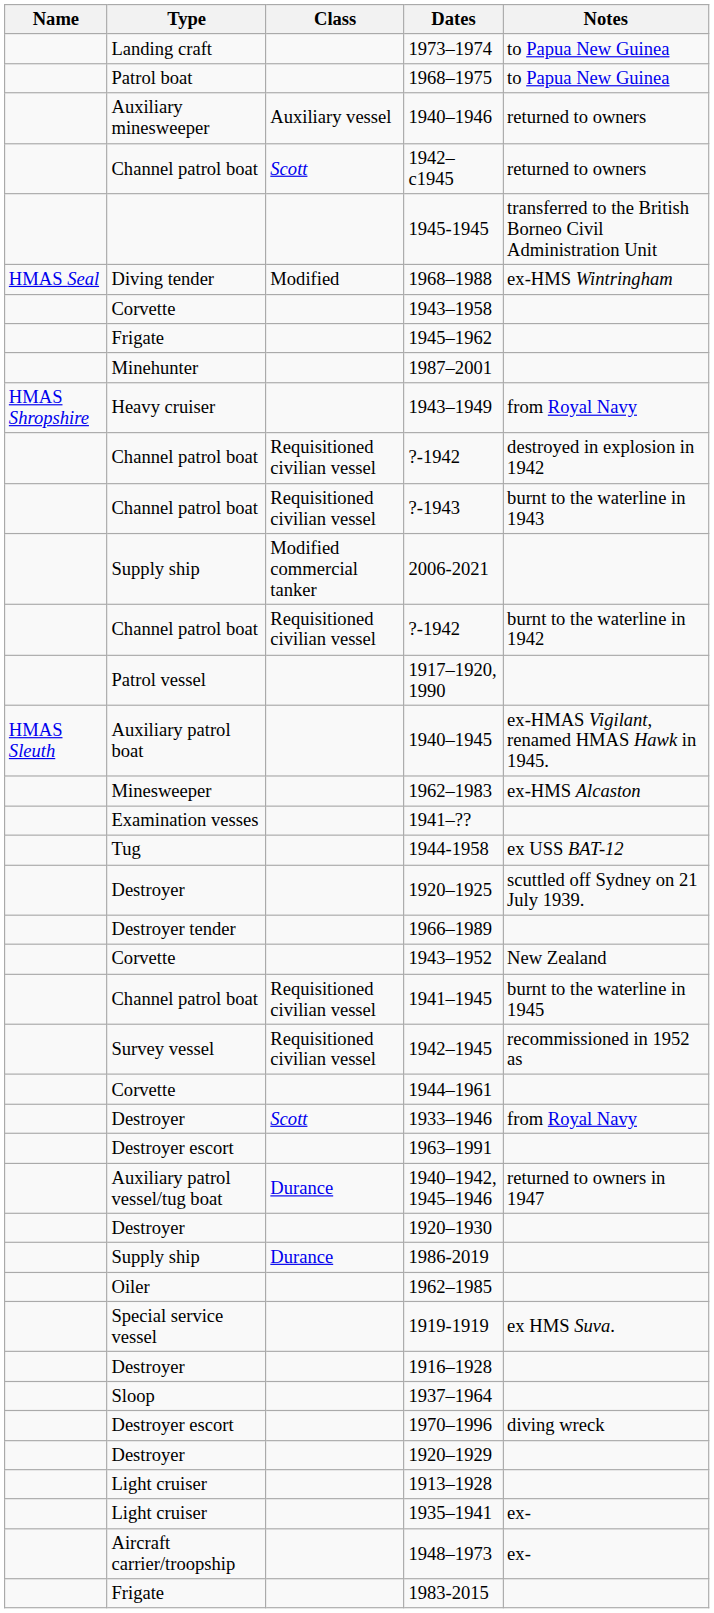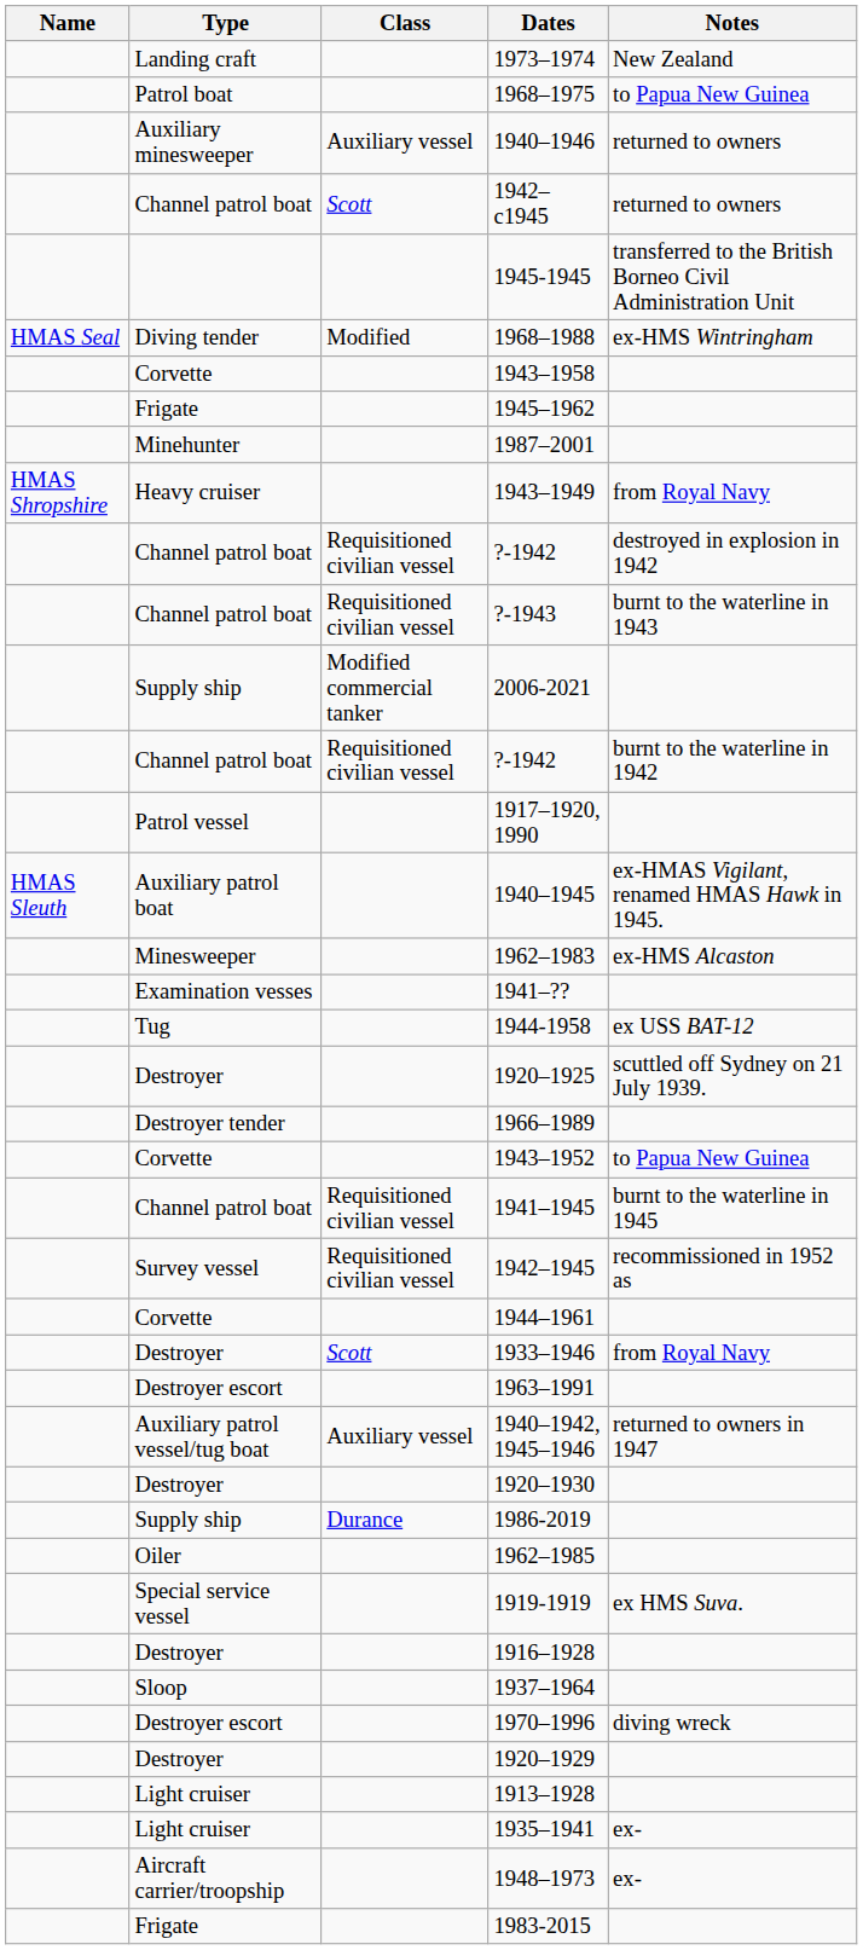 <table class="wikitable sortable" border="1">
 <tr>
 <th>Name</th>
 <th>Type</th>
 <th>Class</th>
 <th>Dates</th>
 <th>Notes</th>
 </tr>
 <tr>
 <td></td>
 <td>Landing craft</td>
 <td></td>
 <td>1973–1974</td>
-<td>to <a href='#'>Papua New Guinea</a></td>
+<td>New Zealand</td>
 </tr>
 <tr>
 <td></td>
 <td>Patrol boat</td>
 <td></td>
 <td>1968–1975</td>
 <td>to <a href='#'>Papua New Guinea</a></td>
 </tr>
 <tr>
 <td></td>
 <td>Auxiliary minesweeper</td>
 <td>Auxiliary vessel</td>
 <td>1940–1946</td>
 <td>returned to owners</td>
 </tr>
 <tr>
 <td></td>
 <td>Channel patrol boat</td>
 <td><a href='#'><em>Scott</em></a></td>
 <td>1942–c1945</td>
 <td>returned to owners</td>
 </tr>
 <tr>
 <td></td>
 <td> </td>
 <td></td>
 <td>1945-1945</td>
 <td>transferred to the British Borneo Civil Administration Unit</td>
 </tr>
 <tr>
 <td><a href='#'>HMAS <em>Seal</em></a></td>
 <td>Diving tender</td>
 <td>Modified </td>
 <td>1968–1988</td>
 <td>ex-HMS <em>Wintringham</em></td>
 </tr>
 <tr>
 <td></td>
 <td>Corvette</td>
 <td></td>
 <td>1943–1958</td>
 <td> </td>
 </tr>
 <tr>
 <td></td>
 <td>Frigate</td>
 <td></td>
 <td>1945–1962</td>
 <td> </td>
 </tr>
 <tr>
 <td></td>
 <td>Minehunter</td>
 <td></td>
 <td>1987–2001</td>
 <td> </td>
 </tr>
 <tr>
 <td><a href='#'>HMAS <em>Shropshire</em></a></td>
 <td>Heavy cruiser</td>
 <td></td>
 <td>1943–1949</td>
 <td>from <a href='#'>Royal Navy</a></td>
 </tr>
 <tr>
 <td></td>
 <td>Channel patrol boat</td>
 <td>Requisitioned civilian vessel</td>
 <td>?-1942</td>
 <td>destroyed in explosion in 1942</td>
 </tr>
 <tr>
 <td></td>
 <td>Channel patrol boat</td>
 <td>Requisitioned civilian vessel</td>
 <td>?-1943</td>
 <td>burnt to the waterline in 1943</td>
 </tr>
 <tr>
 <td></td>
 <td>Supply ship</td>
 <td>Modified commercial tanker</td>
 <td>2006-2021</td>
 <td> </td>
 </tr>
 <tr>
 <td></td>
 <td>Channel patrol boat</td>
 <td>Requisitioned civilian vessel</td>
 <td>?-1942</td>
 <td>burnt to the waterline in 1942</td>
 </tr>
 <tr>
 <td></td>
 <td>Patrol vessel</td>
 <td> </td>
 <td>1917–1920, 1990</td>
 <td> </td>
 </tr>
 <tr>
 <td><a href='#'>HMAS <em>Sleuth</em></a></td>
 <td>Auxiliary patrol boat</td>
 <td> </td>
 <td>1940–1945</td>
 <td>ex-HMAS <em>Vigilant</em>, renamed HMAS <em>Hawk</em> in 1945.</td>
 </tr>
 <tr>
 <td></td>
 <td>Minesweeper</td>
 <td></td>
 <td>1962–1983</td>
 <td>ex-HMS <em>Alcaston</em></td>
 </tr>
 <tr>
 <td></td>
 <td>Examination vesses</td>
 <td></td>
 <td>1941–??</td>
 <td></td>
 </tr>
 <tr>
 <td></td>
 <td>Tug</td>
 <td> </td>
 <td>1944-1958</td>
 <td>ex USS <em>BAT-12</em></td>
 </tr>
 <tr>
 <td></td>
 <td>Destroyer</td>
 <td></td>
 <td>1920–1925</td>
 <td>scuttled off Sydney on 21 July 1939.</td>
 </tr>
 <tr>
 <td></td>
 <td>Destroyer tender</td>
 <td> </td>
 <td>1966–1989</td>
 <td> </td>
 </tr>
 <tr>
 <td></td>
 <td>Corvette</td>
 <td></td>
 <td>1943–1952</td>
-<td>New Zealand</td>
+<td>to <a href='#'>Papua New Guinea</a></td>
 </tr>
 <tr>
 <td></td>
 <td>Channel patrol boat</td>
 <td>Requisitioned civilian vessel</td>
 <td>1941–1945</td>
 <td>burnt to the waterline in 1945</td>
 </tr>
 <tr>
 <td></td>
 <td>Survey vessel</td>
 <td>Requisitioned civilian vessel</td>
 <td>1942–1945</td>
 <td>recommissioned in 1952 as </td>
 </tr>
 <tr>
 <td></td>
 <td>Corvette</td>
 <td></td>
 <td>1944–1961</td>
 <td> </td>
 </tr>
 <tr>
 <td></td>
 <td>Destroyer</td>
 <td><a href='#'><em>Scott</em></a></td>
 <td>1933–1946</td>
 <td>from <a href='#'>Royal Navy</a></td>
 </tr>
 <tr>
 <td></td>
 <td>Destroyer escort</td>
 <td></td>
 <td>1963–1991</td>
 <td> </td>
 </tr>
 <tr>
 <td></td>
 <td>Auxiliary patrol vessel/tug boat</td>
-<td><a href='#'>Durance</a></td>
+<td>Auxiliary vessel</td>
 <td>1940–1942, 1945–1946</td>
 <td>returned to owners in 1947</td>
 </tr>
 <tr>
 <td></td>
 <td>Destroyer</td>
 <td></td>
 <td>1920–1930</td>
 <td> </td>
 </tr>
 <tr>
 <td></td>
 <td>Supply ship</td>
 <td><a href='#'>Durance</a></td>
 <td>1986-2019</td>
 <td> </td>
 </tr>
 <tr>
 <td></td>
 <td>Oiler</td>
 <td></td>
 <td>1962–1985</td>
 <td> </td>
 </tr>
 <tr>
 <td></td>
 <td>Special service vessel</td>
 <td></td>
 <td>1919-1919</td>
 <td>ex HMS <em>Suva</em>.</td>
 </tr>
 <tr>
 <td></td>
 <td>Destroyer</td>
 <td></td>
 <td>1916–1928</td>
 <td> </td>
 </tr>
 <tr>
 <td></td>
 <td>Sloop</td>
 <td></td>
 <td>1937–1964</td>
 <td> </td>
 </tr>
 <tr>
 <td></td>
 <td>Destroyer escort</td>
 <td></td>
 <td>1970–1996</td>
 <td>diving wreck</td>
 </tr>
 <tr>
 <td></td>
 <td>Destroyer</td>
 <td></td>
 <td>1920–1929</td>
 <td> </td>
 </tr>
 <tr>
 <td></td>
 <td>Light cruiser</td>
 <td></td>
 <td>1913–1928</td>
 <td> </td>
 </tr>
 <tr>
 <td></td>
 <td>Light cruiser</td>
 <td></td>
 <td>1935–1941</td>
 <td>ex-</td>
 </tr>
 <tr>
 <td></td>
 <td>Aircraft carrier/troopship</td>
 <td></td>
 <td>1948–1973</td>
 <td>ex-</td>
 </tr>
 <tr>
 <td></td>
 <td>Frigate</td>
 <td></td>
 <td>1983-2015</td>
 <td></td>
 </tr>
 </table>
